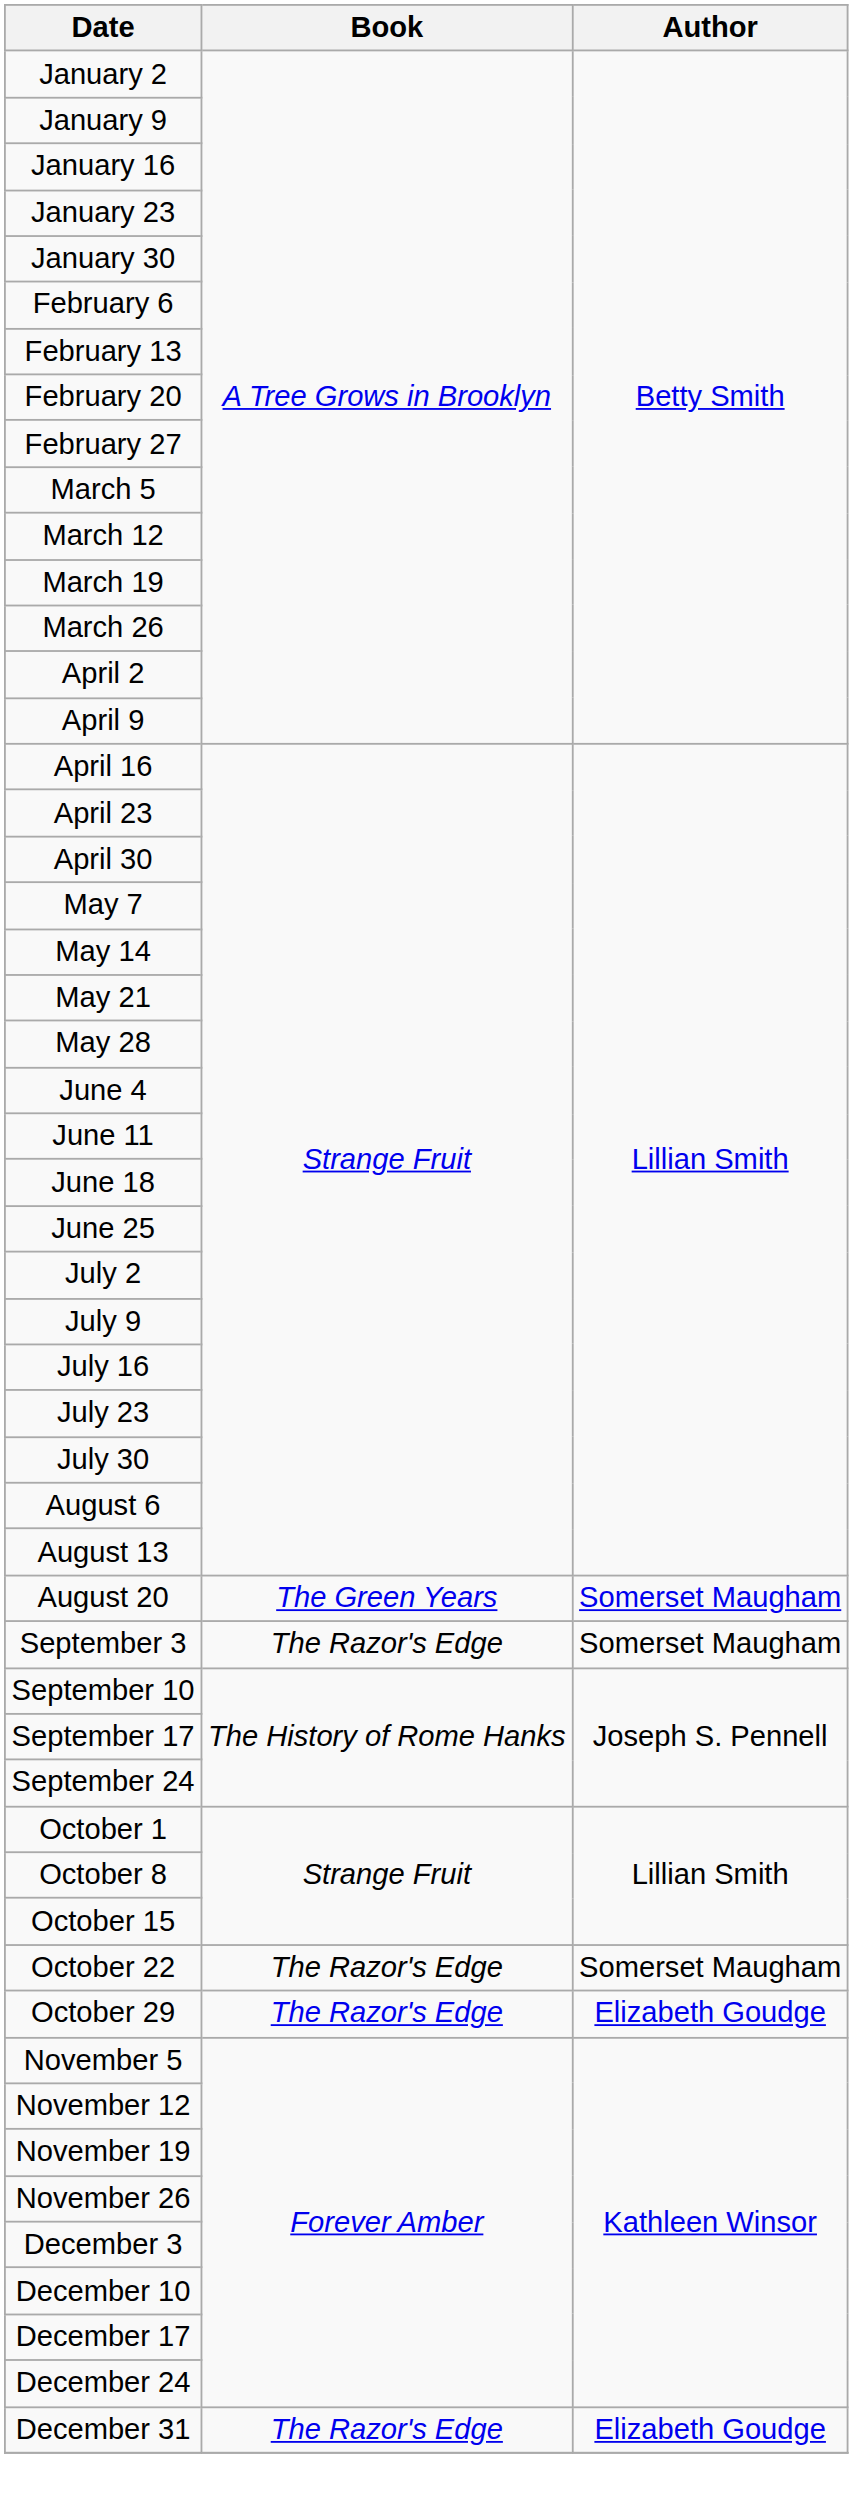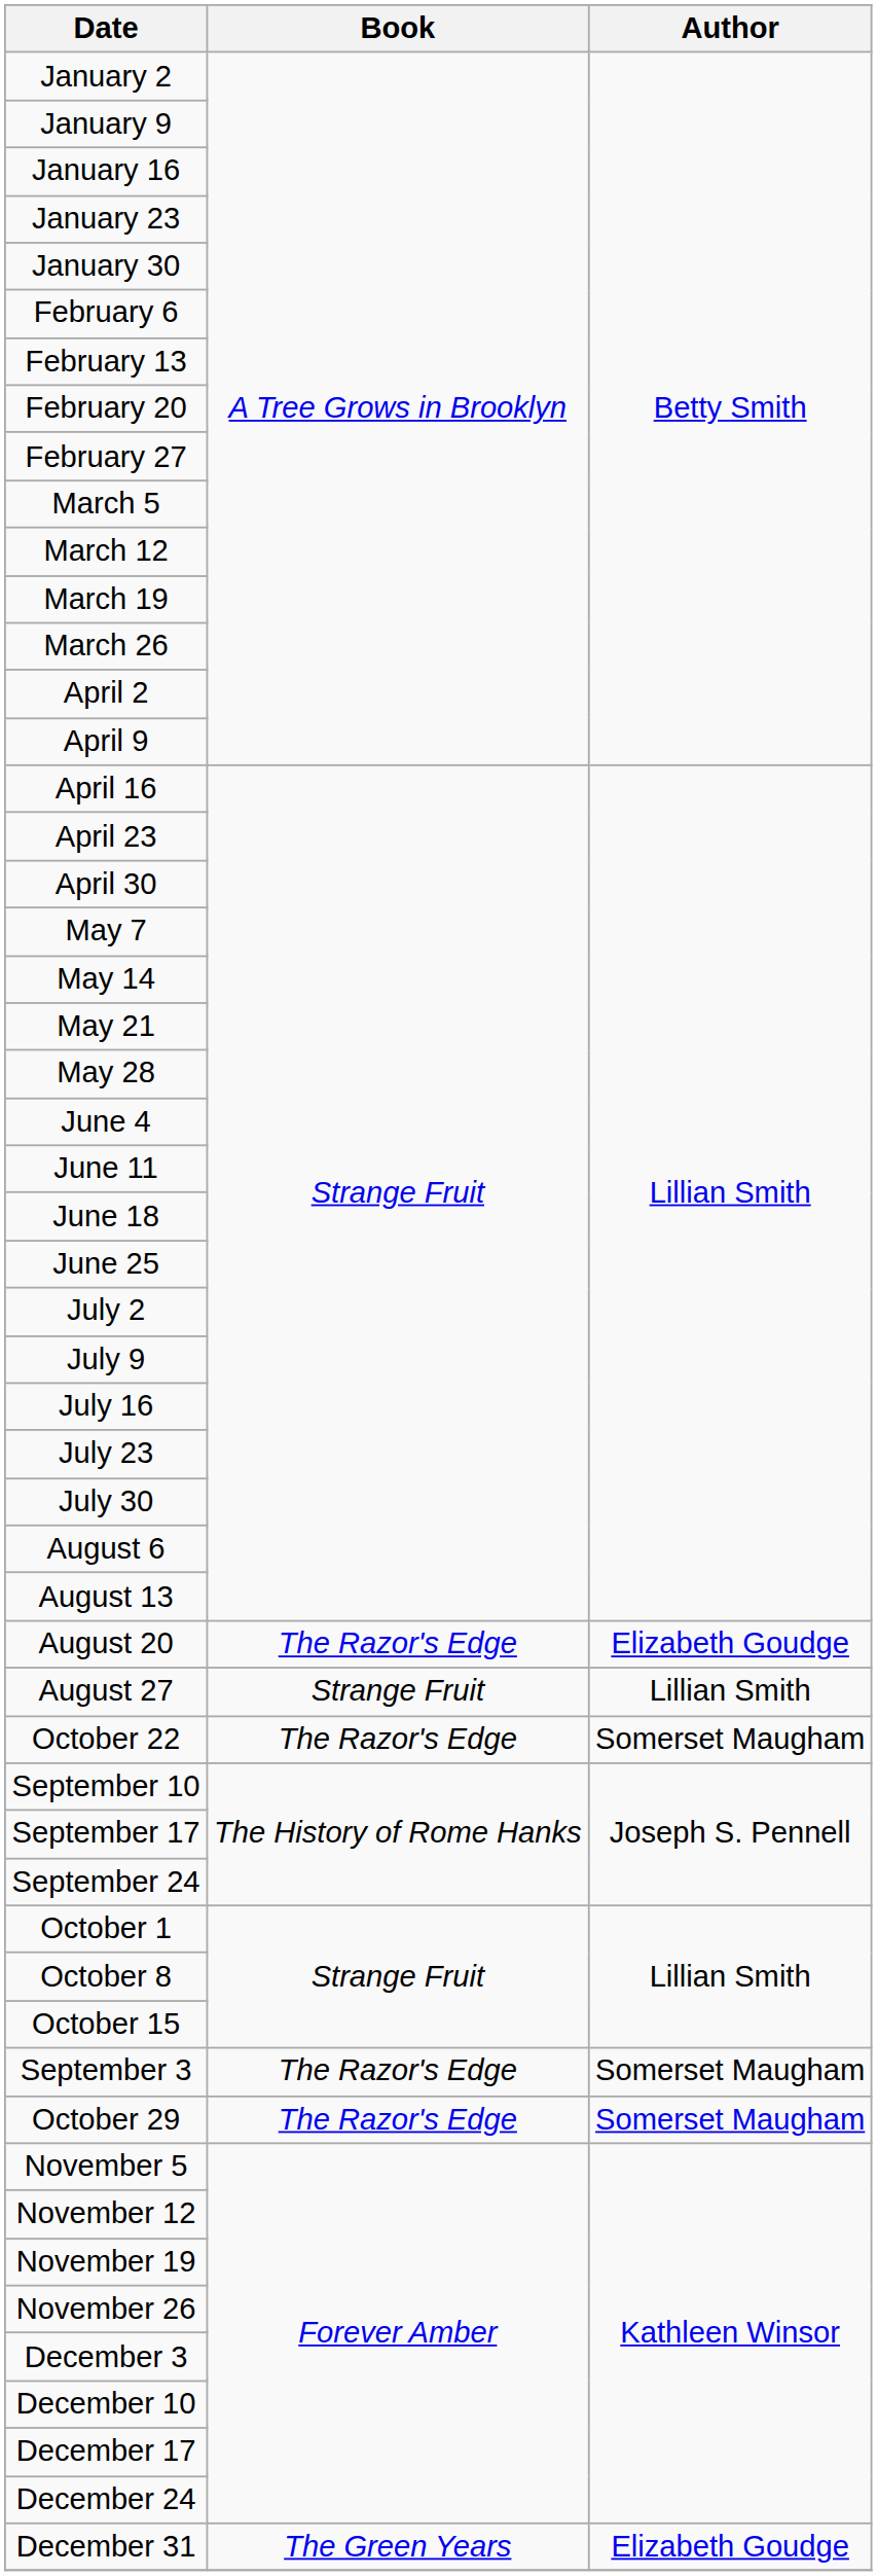 <table class="wikitable sortable" style="text-align: center">
 <tr>
 <th>Date</th>
 <th>Book</th>
 <th>Author</th>
 </tr>
 <tr>
 <td>January 2</td>
 <td rowspan=15><em><a href='#'>A Tree Grows in Brooklyn</a></em></td>
 <td rowspan=15><a href='#'>Betty Smith</a></td>
 </tr>
 <tr>
 <td>January 9</td>
 </tr>
 <tr>
 <td>January 16</td>
 </tr>
 <tr>
 <td>January 23</td>
 </tr>
 <tr>
 <td>January 30</td>
 </tr>
 <tr>
 <td>February 6</td>
 </tr>
 <tr>
 <td>February 13</td>
 </tr>
 <tr>
 <td>February 20</td>
 </tr>
 <tr>
 <td>February 27</td>
 </tr>
 <tr>
 <td>March 5</td>
 </tr>
 <tr>
 <td>March 12</td>
 </tr>
 <tr>
 <td>March 19</td>
 </tr>
 <tr>
 <td>March 26</td>
 </tr>
 <tr>
 <td>April 2</td>
 </tr>
 <tr>
 <td>April 9</td>
 </tr>
 <tr>
 <td>April 16</td>
 <td rowspan=18><em><a href='#'>Strange Fruit</a></em></td>
 <td rowspan=18><a href='#'>Lillian Smith</a></td>
 </tr>
 <tr>
 <td>April 23</td>
 </tr>
 <tr>
 <td>April 30</td>
 </tr>
 <tr>
 <td>May 7</td>
 </tr>
 <tr>
 <td>May 14</td>
 </tr>
 <tr>
 <td>May 21</td>
 </tr>
 <tr>
 <td>May 28</td>
 </tr>
 <tr>
 <td>June 4</td>
 </tr>
 <tr>
 <td>June 11</td>
 </tr>
 <tr>
 <td>June 18</td>
 </tr>
 <tr>
 <td>June 25</td>
 </tr>
 <tr>
 <td>July 2</td>
 </tr>
 <tr>
 <td>July 9</td>
 </tr>
 <tr>
 <td>July 16</td>
 </tr>
 <tr>
 <td>July 23</td>
 </tr>
 <tr>
 <td>July 30</td>
 </tr>
 <tr>
 <td>August 6</td>
 </tr>
 <tr>
 <td>August 13</td>
 </tr>
 <tr>
 <td>August 20</td>
-<td><em><a href='#'>The Green Years</a></em></td>
-<td><a href='#'>Somerset Maugham</a></td>
+<td><em><a href='#'>The Razor's Edge</a></em></td>
+<td><a href='#'>Elizabeth Goudge</a></td>
 </tr>
 <tr>
-<td>September 3</td>
+<td>August 27</td>
+<td><em>Strange Fruit</em></td>
+<td>Lillian Smith</td>
+</tr>
+<tr>
+<td>October 22</td>
 <td><em>The Razor's Edge</em></td>
 <td>Somerset Maugham</td>
 </tr>
 <tr>
 <td>September 10</td>
 <td rowspan=3><em>The History of Rome Hanks</em></td>
 <td rowspan=3>Joseph S. Pennell</td>
 </tr>
 <tr>
 <td>September 17</td>
 </tr>
 <tr>
 <td>September 24</td>
 </tr>
 <tr>
 <td>October 1</td>
 <td rowspan=3><em>Strange Fruit</em></td>
 <td rowspan=3>Lillian Smith</td>
 </tr>
 <tr>
 <td>October 8</td>
 </tr>
 <tr>
 <td>October 15</td>
 </tr>
 <tr>
-<td>October 22</td>
+<td>September 3</td>
 <td><em>The Razor's Edge</em></td>
 <td>Somerset Maugham</td>
 </tr>
 <tr>
 <td>October 29</td>
 <td><em><a href='#'>The Razor's Edge</a></em></td>
-<td><a href='#'>Elizabeth Goudge</a></td>
+<td><a href='#'>Somerset Maugham</a></td>
 </tr>
 <tr>
 <td>November 5</td>
 <td rowspan=8><em><a href='#'>Forever Amber</a></em></td>
 <td rowspan=8><a href='#'>Kathleen Winsor</a></td>
 </tr>
 <tr>
 <td>November 12</td>
 </tr>
 <tr>
 <td>November 19</td>
 </tr>
 <tr>
 <td>November 26</td>
 </tr>
 <tr>
 <td>December 3</td>
 </tr>
 <tr>
 <td>December 10</td>
 </tr>
 <tr>
 <td>December 17</td>
 </tr>
 <tr>
 <td>December 24</td>
 </tr>
 <tr>
 <td>December 31</td>
-<td><em><a href='#'>The Razor's Edge</a></em></td>
+<td><em><a href='#'>The Green Years</a></em></td>
 <td><a href='#'>Elizabeth Goudge</a></td>
 </tr>
 <tr>
 </tr>
 </table>
